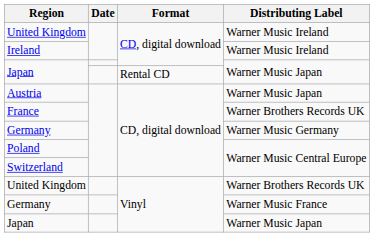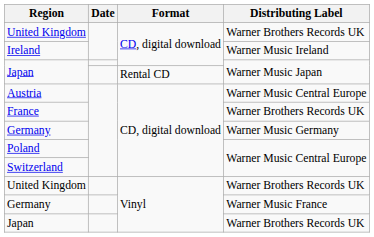 <table class="wikitable">
 <tr>
 <th>Region</th>
 <th>Date</th>
 <th>Format</th>
 <th>Distributing Label</th>
 </tr>
 <tr>
 <td rowspan="1"><a href='#'>United Kingdom</a></td>
 <td rowspan="2"></td>
 <td rowspan="3"><a href='#'>CD</a>, digital download</td>
-<td rowspan="1">Warner Music Ireland</td>
+<td rowspan="1">Warner Brothers Records UK</td>
 </tr>
 <tr>
 <td rowspan="1"><a href='#'>Ireland</a></td>
 <td rowspan="1">Warner Music Ireland</td>
 </tr>
 <tr>
 <td rowspan="2"><a href='#'>Japan</a></td>
 <td></td>
 <td rowspan="2">Warner Music Japan</td>
 </tr>
 <tr>
 <td></td>
 <td>Rental CD</td>
 </tr>
 <tr>
 <td rowspan="1"><a href='#'>Austria</a></td>
 <td rowspan="5"></td>
 <td rowspan="5">CD, digital download</td>
-<td rowspan="1">Warner Music Japan</td>
+<td rowspan="1">Warner Music Central Europe</td>
 </tr>
 <tr>
 <td rowspan="1"><a href='#'>France</a></td>
 <td rowspan="1">Warner Brothers Records UK</td>
 </tr>
 <tr>
 <td rowspan="1"><a href='#'>Germany</a></td>
 <td rowspan="1">Warner Music Germany</td>
 </tr>
 <tr>
 <td rowspan="1"><a href='#'>Poland</a></td>
 <td rowspan="2">Warner Music Central Europe</td>
 </tr>
 <tr>
 <td rowspan="1"><a href='#'>Switzerland</a></td>
 </tr>
 <tr>
 <td rowspan="1">United Kingdom</td>
 <td rowspan="1"></td>
 <td rowspan="3">Vinyl</td>
 <td rowspan="1">Warner Brothers Records UK</td>
 </tr>
 <tr>
 <td rowspan="1">Germany</td>
 <td rowspan="1"></td>
 <td rowspan="1">Warner Music France</td>
 </tr>
 <tr>
 <td rowspan="1">Japan</td>
 <td rowspan="1"></td>
-<td rowspan="1">Warner Music Japan</td>
+<td rowspan="1">Warner Brothers Records UK</td>
 </tr>
 </table>
